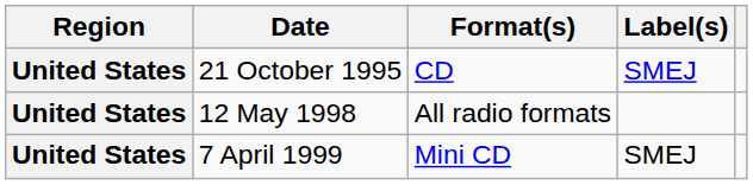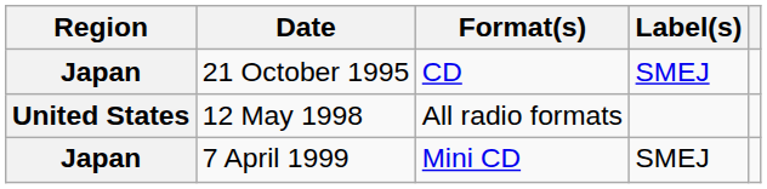 <table class="wikitable plainrowheaders">
 <tr>
 <th scope="col">Region</th>
 <th scope="col">Date</th>
 <th scope="col">Format(s)</th>
 <th scope="col">Label(s)</th>
 <th scope="col"></th>
 </tr>
 <tr>
-<th scope="row">United States</th>
+<th scope="row">Japan</th>
 <td>21 October 1995</td>
 <td><a href='#'>CD</a></td>
 <td><a href='#'>SMEJ</a></td>
 <td align="center"></td>
 </tr>
 <tr>
 <th scope="row">United States</th>
 <td>12 May 1998</td>
 <td>All radio formats</td>
 <td></td>
 <td align="center"></td>
 </tr>
 <tr>
-<th scope="row">United States</th>
+<th scope="row">Japan</th>
 <td>7 April 1999</td>
 <td><a href='#'>Mini CD</a></td>
 <td>SMEJ</td>
 <td align="center"></td>
 </tr>
 </table>
